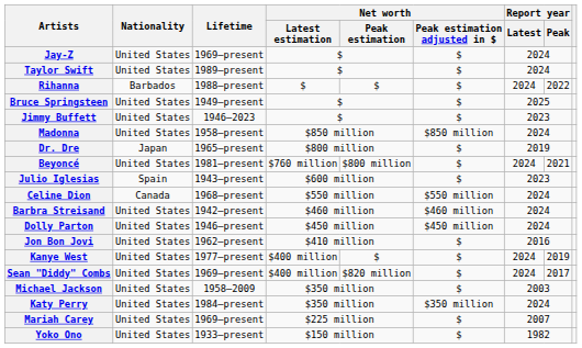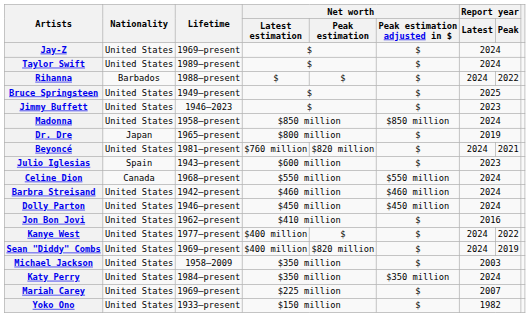 <table class="wikitable sortable plainrowheaders sticky-header-multi" style="text-align:center;">
 <tr>
 <th rowspan="2">Artists</th>
 <th rowspan="2">Nationality</th>
 <th rowspan="2">Lifetime</th>
 <th colspan="3">Net worth</th>
 <th colspan="2">Report year</th>
 <th rowspan="2" class="unsortable"></th>
 </tr>
 <tr>
 <th>Latest<br>estimation</th>
 <th>Peak<br>estimation</th>
 <th>Peak estimation<br><a href='#'>adjusted</a> in  $</th>
 <th>Latest</th>
 <th>Peak</th>
 </tr>
 <tr>
 <th scope="row"><a href='#'>Jay-Z</a></th>
 <td>United States</td>
 <td>1969–present</td>
 <td colspan="2">$</td>
 <td>$</td>
 <td colspan="2">2024</td>
 <td></td>
 </tr>
 <tr>
 <th scope="row"><a href='#'>Taylor Swift</a></th>
 <td>United States</td>
 <td>1989–present</td>
 <td colspan="2">$</td>
 <td>$</td>
 <td colspan="2">2024</td>
 <td></td>
 </tr>
 <tr>
 <th scope="row"><a href='#'>Rihanna</a></th>
 <td>Barbados</td>
 <td>1988–present</td>
 <td>$</td>
 <td>$</td>
 <td>$</td>
 <td>2024</td>
 <td>2022</td>
 <td></td>
 </tr>
 <tr>
 <th scope="row"><a href='#'>Bruce Springsteen</a></th>
 <td>United States</td>
 <td>1949–present</td>
 <td colspan="2">$</td>
 <td>$</td>
 <td colspan="2">2025</td>
 <td></td>
 </tr>
 <tr>
 <th scope="row"><a href='#'>Jimmy Buffett</a></th>
 <td>United States</td>
 <td>1946–2023</td>
 <td colspan="2">$</td>
 <td>$</td>
 <td colspan="2">2023</td>
 <td></td>
 </tr>
 <tr>
 <th scope="row"><a href='#'>Madonna</a></th>
 <td>United States</td>
 <td>1958–present</td>
 <td colspan="2">$850 million</td>
 <td>$850 million</td>
 <td colspan="2">2024</td>
 <td></td>
 </tr>
 <tr>
 <th scope="row"><a href='#'>Dr. Dre</a></th>
 <td>Japan</td>
 <td>1965–present</td>
 <td colspan="2">$800 million</td>
 <td>$</td>
 <td colspan="2">2019</td>
 <td></td>
 </tr>
 <tr>
 <th scope="row"><a href='#'>Beyoncé</a></th>
 <td>United States</td>
 <td>1981–present</td>
 <td>$760 million</td>
-<td>$800 million</td>
+<td>$820 million</td>
 <td>$</td>
 <td>2024</td>
 <td>2021</td>
 <td></td>
 </tr>
 <tr>
 <th scope="row"><a href='#'>Julio Iglesias</a></th>
 <td>Spain</td>
 <td>1943–present</td>
 <td colspan="2">$600 million</td>
 <td>$</td>
 <td colspan="2">2023</td>
 <td></td>
 </tr>
 <tr>
 <th scope="row"><a href='#'>Celine Dion</a></th>
 <td>Canada</td>
 <td>1968–present</td>
 <td colspan="2">$550 million</td>
 <td>$550 million</td>
 <td colspan="2">2024</td>
 <td></td>
 </tr>
 <tr>
 <th scope="row"><a href='#'>Barbra Streisand</a></th>
 <td>United States</td>
 <td>1942–present</td>
 <td colspan="2">$460 million</td>
 <td>$460 million</td>
 <td colspan="2">2024</td>
 <td></td>
 </tr>
 <tr>
 <th scope="row"><a href='#'>Dolly Parton</a></th>
 <td>United States</td>
 <td>1946–present</td>
 <td colspan="2">$450 million</td>
 <td>$450 million</td>
 <td colspan="2">2024</td>
 <td></td>
 </tr>
 <tr>
 <th scope="row"><a href='#'>Jon Bon Jovi</a></th>
 <td>United States</td>
 <td>1962–present</td>
 <td colspan="2">$410 million</td>
 <td>$</td>
 <td colspan="2">2016</td>
 <td></td>
 </tr>
 <tr>
 <th scope="row"><a href='#'>Kanye West</a></th>
 <td>United States</td>
 <td>1977–present</td>
 <td>$400 million</td>
 <td>$</td>
 <td>$</td>
 <td>2024</td>
-<td>2019</td>
+<td>2022</td>
 <td></td>
 </tr>
 <tr>
 <th scope="row"><a href='#'>Sean "Diddy" Combs</a></th>
 <td>United States</td>
 <td>1969–present</td>
 <td>$400 million</td>
 <td>$820 million</td>
 <td>$</td>
 <td>2024</td>
-<td>2017</td>
+<td>2019</td>
 <td></td>
 </tr>
 <tr>
 <th scope="row"><a href='#'>Michael Jackson</a></th>
 <td>United States</td>
 <td>1958–2009</td>
 <td colspan="2">$350 million</td>
 <td>$</td>
 <td colspan="2">2003</td>
 <td></td>
 </tr>
 <tr>
 <th scope="row"><a href='#'>Katy Perry</a></th>
 <td>United States</td>
 <td>1984–present</td>
 <td colspan="2">$350 million</td>
 <td>$350 million</td>
 <td colspan="2">2024</td>
 <td></td>
 </tr>
 <tr>
 <th scope="row"><a href='#'>Mariah Carey</a></th>
 <td>United States</td>
 <td>1969–present</td>
 <td colspan="2">$225 million</td>
 <td>$</td>
 <td colspan="2">2007</td>
 <td></td>
 </tr>
 <tr>
 <th scope="row"><a href='#'>Yoko Ono</a></th>
 <td>United States</td>
 <td>1933–present</td>
 <td colspan="2">$150 million</td>
 <td>$</td>
 <td colspan="2">1982</td>
 <td></td>
 </tr>
 </table>
